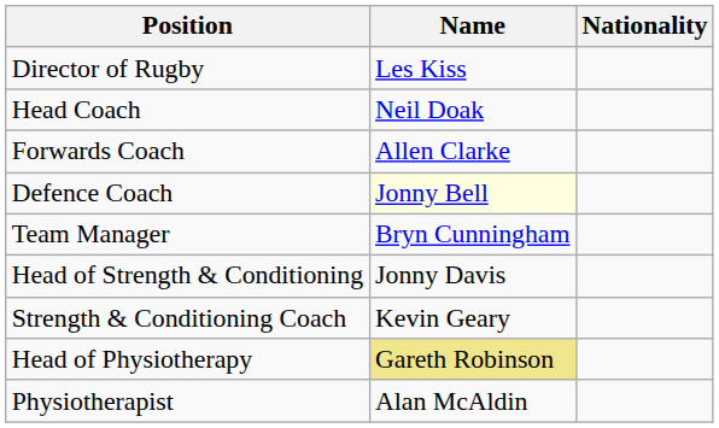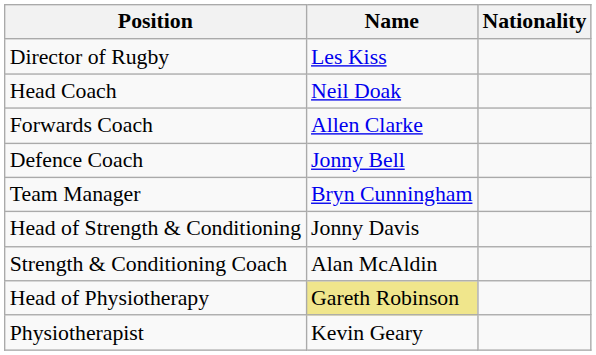 <table class="wikitable">
 <tr>
 <th>Position</th>
 <th>Name</th>
 <th>Nationality</th>
 </tr>
 <tr>
 <td>Director of Rugby</td>
 <td><a href='#'>Les Kiss</a></td>
 <td></td>
 </tr>
 <tr>
 <td>Head Coach</td>
 <td><a href='#'>Neil Doak</a></td>
 <td></td>
 </tr>
 <tr>
 <td>Forwards Coach</td>
 <td><a href='#'>Allen Clarke</a></td>
 <td></td>
 </tr>
 <tr>
 <td>Defence Coach</td>
-<td style="background: lightyellow;"><a href='#'>Jonny Bell</a></td>
+<td><a href='#'>Jonny Bell</a></td>
 <td></td>
 </tr>
 <tr>
 <td>Team Manager</td>
 <td><a href='#'>Bryn Cunningham</a></td>
 <td></td>
 </tr>
 <tr>
 <td>Head of Strength & Conditioning</td>
 <td>Jonny Davis</td>
 <td></td>
 </tr>
 <tr>
 <td>Strength & Conditioning Coach</td>
-<td>Kevin Geary</td>
+<td>Alan McAldin</td>
 <td></td>
 </tr>
 <tr>
 <td>Head of Physiotherapy</td>
 <td style="background: khaki;">Gareth Robinson</td>
 <td></td>
 </tr>
 <tr>
 <td>Physiotherapist</td>
-<td>Alan McAldin</td>
+<td>Kevin Geary</td>
 <td></td>
 </tr>
 </table>
